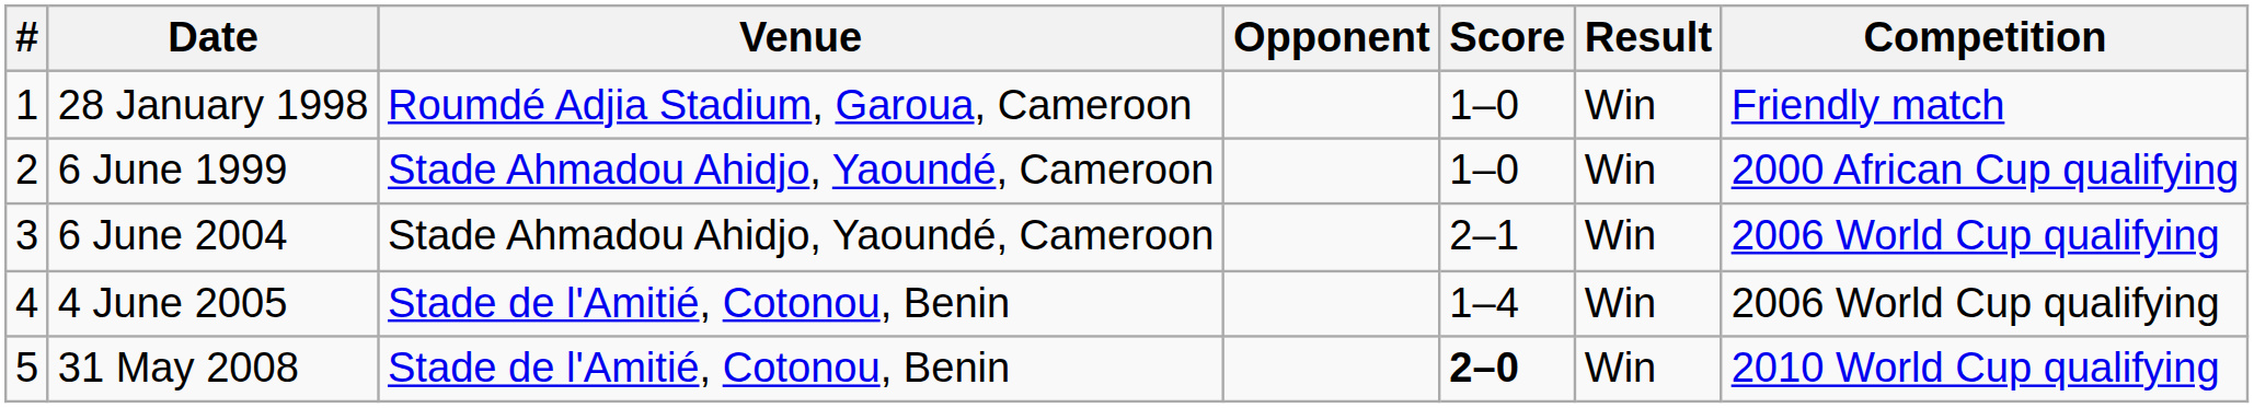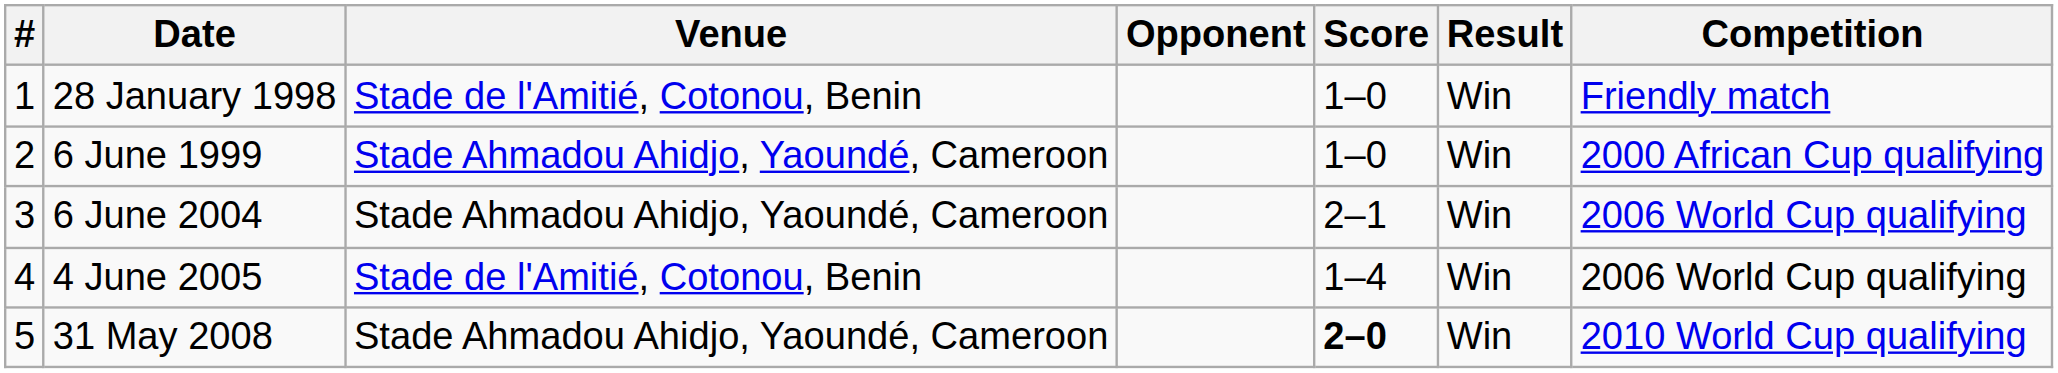 <table class="wikitable sortable">
 <tr>
 <th>#</th>
 <th>Date</th>
 <th>Venue</th>
 <th>Opponent</th>
 <th>Score</th>
 <th>Result</th>
 <th>Competition</th>
 </tr>
 <tr>
 <td>1</td>
 <td>28 January 1998</td>
-<td><a href='#'>Roumdé Adjia Stadium</a>, <a href='#'>Garoua</a>, Cameroon</td>
+<td><a href='#'>Stade de l'Amitié</a>, <a href='#'>Cotonou</a>, Benin</td>
 <td></td>
 <td>1–0</td>
 <td>Win</td>
 <td><a href='#'>Friendly match</a></td>
 </tr>
 <tr>
 <td>2</td>
 <td>6 June 1999</td>
 <td><a href='#'>Stade Ahmadou Ahidjo</a>, <a href='#'>Yaoundé</a>, Cameroon</td>
 <td></td>
 <td>1–0</td>
 <td>Win</td>
 <td><a href='#'>2000 African Cup qualifying</a></td>
 </tr>
 <tr>
 <td>3</td>
 <td>6 June 2004</td>
 <td>Stade Ahmadou Ahidjo, Yaoundé, Cameroon</td>
 <td></td>
 <td>2–1</td>
 <td>Win</td>
 <td><a href='#'>2006 World Cup qualifying</a></td>
 </tr>
 <tr>
 <td>4</td>
 <td>4 June 2005</td>
 <td><a href='#'>Stade de l'Amitié</a>, <a href='#'>Cotonou</a>, Benin</td>
 <td></td>
 <td>1–4</td>
 <td>Win</td>
 <td>2006 World Cup qualifying</td>
 </tr>
 <tr>
 <td>5</td>
 <td>31 May 2008</td>
-<td><a href='#'>Stade de l'Amitié</a>, <a href='#'>Cotonou</a>, Benin</td>
+<td>Stade Ahmadou Ahidjo, Yaoundé, Cameroon</td>
 <td></td>
 <td><strong>2–0</strong></td>
 <td>Win</td>
 <td><a href='#'>2010 World Cup qualifying</a></td>
 </tr>
 </table>
